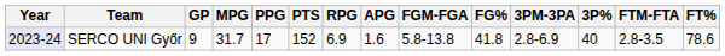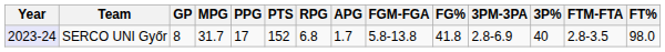 <table class="wikitable">
 <tr>
 <th>Year</th>
 <th>Team</th>
 <th>GP</th>
 <th>MPG</th>
 <th>PPG</th>
 <th>PTS</th>
 <th>RPG</th>
 <th>APG</th>
 <th>FGM-FGA</th>
 <th>FG%</th>
 <th>3PM-3PA</th>
 <th>3P%</th>
 <th>FTM-FTA</th>
 <th>FT%</th>
 </tr>
 <tr>
 <td style="background: lavender;">2023-24</td>
 <td>SERCO UNI Győr</td>
-<td>9</td>
+<td>8</td>
 <td>31.7</td>
 <td>17</td>
 <td>152</td>
-<td>6.9</td>
-<td>1.6</td>
+<td>6.8</td>
+<td>1.7</td>
 <td>5.8-13.8</td>
 <td>41.8</td>
 <td>2.8-6.9</td>
 <td>40</td>
 <td>2.8-3.5</td>
-<td>78.6</td>
+<td>98.0</td>
 </tr>
 </table>
